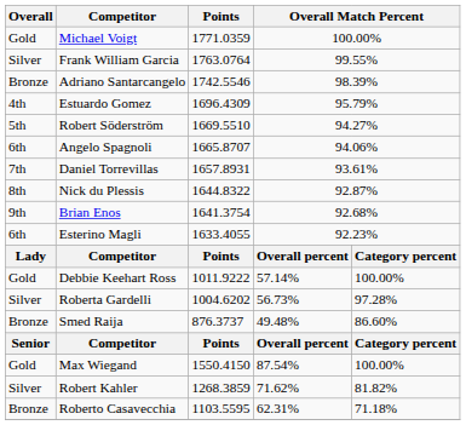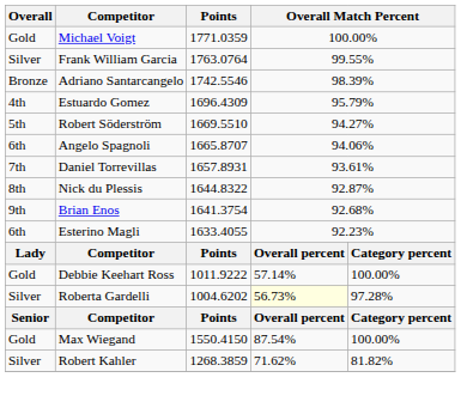 <table class="wikitable sortable" style="text-align: left;">
 <tr>
 <th>Overall</th>
 <th>Competitor</th>
 <th>Points</th>
 <th colspan="2">Overall Match Percent</th>
 </tr>
 <tr>
 <td> Gold</td>
 <td> <a href='#'>Michael Voigt</a></td>
 <td>1771.0359</td>
 <td colspan="2" style="text-align: center;">100.00%</td>
 </tr>
 <tr>
 <td> Silver</td>
 <td> Frank William Garcia</td>
 <td>1763.0764</td>
 <td colspan="2" style="text-align: center;">99.55%</td>
 </tr>
 <tr>
 <td> Bronze</td>
 <td> Adriano Santarcangelo</td>
 <td>1742.5546</td>
 <td colspan="2" style="text-align: center;">98.39%</td>
 </tr>
 <tr>
 <td>4th</td>
 <td> Estuardo Gomez</td>
 <td>1696.4309</td>
 <td colspan="2" style="text-align: center;">95.79%</td>
 </tr>
 <tr>
 <td>5th</td>
 <td> Robert Söderström</td>
 <td>1669.5510</td>
 <td colspan="2" style="text-align: center;">94.27%</td>
 </tr>
 <tr>
 <td>6th</td>
 <td> Angelo Spagnoli</td>
 <td>1665.8707</td>
 <td colspan="2" style="text-align: center;">94.06%</td>
 </tr>
 <tr>
 <td>7th</td>
 <td> Daniel Torrevillas</td>
 <td>1657.8931</td>
 <td colspan="2" style="text-align: center;">93.61%</td>
 </tr>
 <tr>
 <td>8th</td>
 <td> Nick du Plessis</td>
 <td>1644.8322</td>
 <td colspan="2" style="text-align: center;">92.87%</td>
 </tr>
 <tr>
 <td>9th</td>
 <td> <a href='#'>Brian Enos</a></td>
 <td>1641.3754</td>
 <td colspan="2" style="text-align: center;">92.68%</td>
 </tr>
 <tr>
 <td>6th</td>
 <td> Esterino Magli</td>
 <td>1633.4055</td>
 <td colspan="2" style="text-align: center;">92.23%</td>
 </tr>
 <tr>
 <th>Lady</th>
 <th>Competitor</th>
 <th>Points</th>
 <th>Overall percent</th>
 <th>Category percent</th>
 </tr>
 <tr>
 <td> Gold</td>
 <td> Debbie Keehart Ross</td>
 <td>1011.9222</td>
 <td>57.14%</td>
 <td>100.00%</td>
 </tr>
 <tr>
 <td> Silver</td>
 <td> Roberta Gardelli</td>
 <td>1004.6202</td>
-<td>56.73%</td>
+<td style="background: lightyellow;">56.73%</td>
 <td>97.28%</td>
-</tr>
-<tr>
-<td> Bronze</td>
-<td> Smed Raija</td>
-<td>876.3737</td>
-<td>49.48%</td>
-<td>86.60%</td>
 </tr>
 <tr>
 <th>Senior</th>
 <th>Competitor</th>
 <th>Points</th>
 <th>Overall percent</th>
 <th>Category percent</th>
 </tr>
 <tr>
 <td> Gold</td>
 <td> Max Wiegand</td>
 <td>1550.4150</td>
 <td>87.54%</td>
 <td>100.00%</td>
 </tr>
 <tr>
 <td> Silver</td>
 <td> Robert Kahler</td>
 <td>1268.3859</td>
 <td>71.62%</td>
 <td>81.82%</td>
 </tr>
 <tr>
-<td> Bronze</td>
-<td> Roberto Casavecchia</td>
-<td>1103.5595</td>
-<td>62.31%</td>
-<td>71.18%</td>
-</tr>
-<tr>
 </tr>
 </table>
